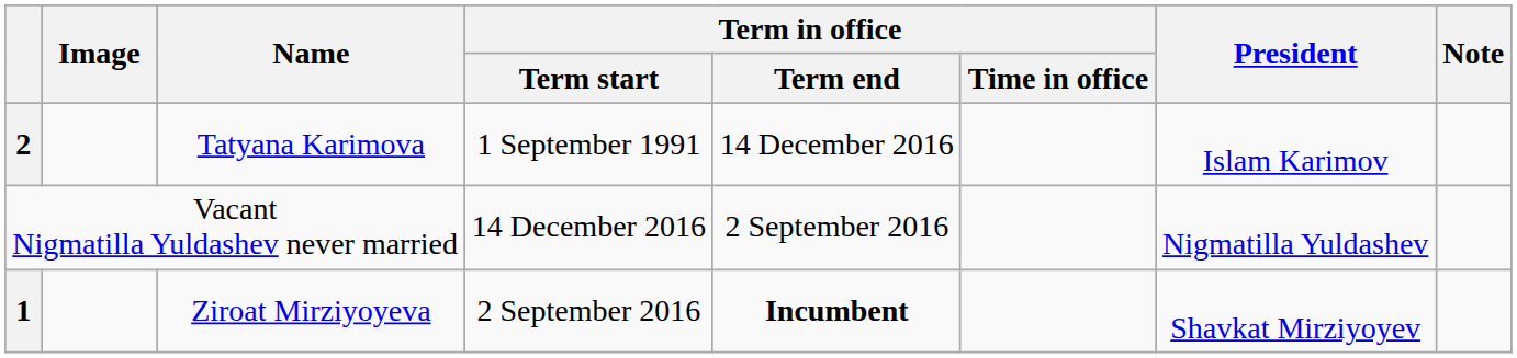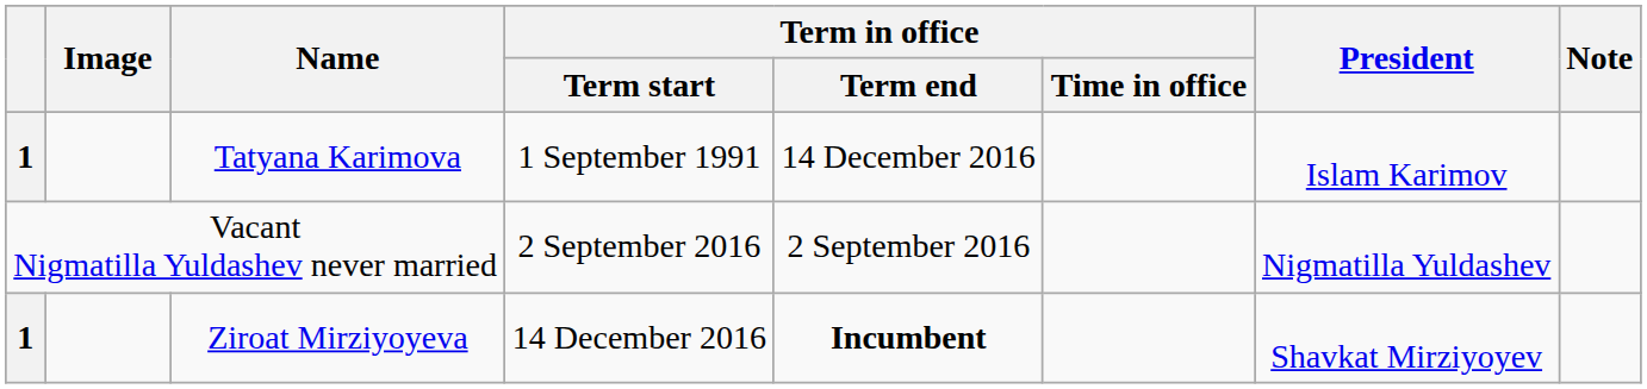 <table class="wikitable" style="text-align:center">
 <tr>
 <th rowspan="2"></th>
 <th rowspan="2">Image</th>
 <th rowspan="2">Name<br></th>
 <th colspan="3">Term in office</th>
 <th rowspan="2"><a href='#'>President</a><br></th>
 <th rowspan="2">Note</th>
 </tr>
 <tr>
 <th>Term start</th>
 <th>Term end</th>
 <th>Time in office</th>
 </tr>
 <tr>
-<th><strong>2</strong></th>
+<th><strong>1</strong></th>
 <td></td>
 <td><a href='#'>Tatyana Karimova</a><br></td>
 <td>1 September 1991</td>
 <td>14 December 2016</td>
 <td></td>
 <td><br><a href='#'>Islam Karimov</a><br></td>
 <td></td>
 </tr>
 <tr>
 <td colspan="3">Vacant<br><a href='#'>Nigmatilla Yuldashev</a> never married</td>
-<td>14 December 2016</td>
+<td>2 September 2016</td>
 <td>2 September 2016</td>
 <td></td>
 <td><br><a href='#'>Nigmatilla Yuldashev</a><br></td>
 <td></td>
 </tr>
 <tr>
 <th><strong>1</strong></th>
 <td></td>
 <td><a href='#'>Ziroat Mirziyoyeva</a><br></td>
-<td>2 September 2016</td>
+<td>14 December 2016</td>
 <td><strong>Incumbent</strong></td>
 <td></td>
 <td><br><a href='#'>Shavkat Mirziyoyev</a><br></td>
 <td></td>
 </tr>
 </table>
